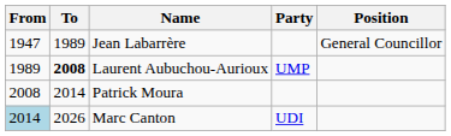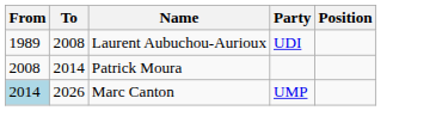 <table class="wikitable">
 <tr>
 <th>From</th>
 <th>To</th>
 <th>Name</th>
 <th>Party</th>
 <th>Position</th>
 </tr>
 <tr>
-<td>1947</td>
 <td>1989</td>
-<td>Jean Labarrère</td>
-<td></td>
-<td>General Councillor</td>
-</tr>
-<tr>
-<td>1989</td>
-<td><strong>2008</strong></td>
+<td>2008</td>
 <td>Laurent Aubuchou-Aurioux</td>
-<td><a href='#'>UMP</a></td>
+<td><a href='#'>UDI</a></td>
 <td></td>
 </tr>
 <tr>
 <td>2008</td>
 <td>2014</td>
 <td>Patrick Moura</td>
 <td></td>
 <td></td>
 </tr>
 <tr>
 <td style="background: lightblue;">2014</td>
 <td>2026</td>
 <td>Marc Canton</td>
-<td><a href='#'>UDI</a></td>
+<td><a href='#'>UMP</a></td>
 <td></td>
 </tr>
 </table>
